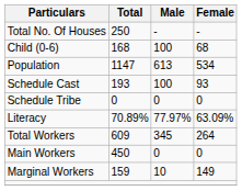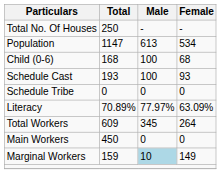 <table class="sortable wikitable">
 <tr>
 <th><strong>Particulars</strong></th>
 <th><strong>Total</strong></th>
 <th>Male</th>
 <th><strong>Female</strong></th>
 </tr>
 <tr>
 <td>Total No. Of Houses</td>
 <td>250</td>
 <td>-</td>
 <td>-</td>
 </tr>
 <tr>
+<td>Population</td>
+<td>1147</td>
+<td>613</td>
+<td>534</td>
+</tr>
+<tr>
 <td>Child (0-6)</td>
 <td>168</td>
 <td>100</td>
 <td>68</td>
-</tr>
-<tr>
-<td>Population</td>
-<td>1147</td>
-<td>613</td>
-<td>534</td>
 </tr>
 <tr>
 <td>Schedule Cast</td>
 <td>193</td>
 <td>100</td>
 <td>93</td>
 </tr>
 <tr>
 <td>Schedule Tribe</td>
 <td>0</td>
 <td>0</td>
 <td>0</td>
 </tr>
 <tr>
 <td>Literacy</td>
 <td>70.89%</td>
 <td>77.97%</td>
 <td>63.09%</td>
 </tr>
 <tr>
 <td>Total Workers</td>
 <td>609</td>
 <td>345</td>
 <td>264</td>
 </tr>
 <tr>
 <td>Main Workers</td>
 <td>450</td>
 <td>0</td>
 <td>0</td>
 </tr>
 <tr>
 <td>Marginal Workers</td>
 <td>159</td>
-<td>10</td>
+<td style="background: lightblue;">10</td>
 <td>149</td>
 </tr>
 <tr>
 <td colspan="4"></td>
 </tr>
 <tr>
 </tr>
 </table>
